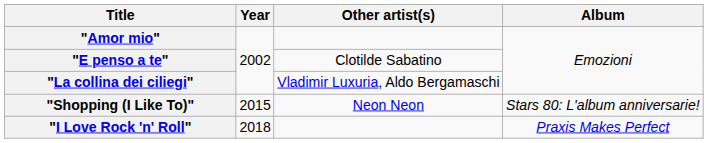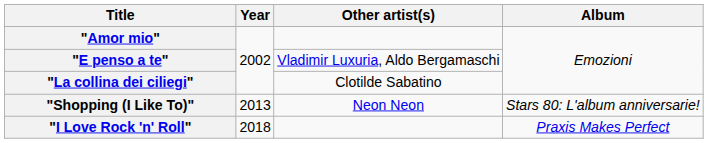 <table class="wikitable plainrowheaders" style="text-align:center;">
 <tr>
 <th scope="col" style="width:16em;">Title</th>
 <th scope="col">Year</th>
 <th scope="col">Other artist(s)</th>
 <th scope="col">Album</th>
 </tr>
 <tr>
 <th scope="row">"<a href='#'>Amor mio</a>"</th>
 <td rowspan="3">2002</td>
 <td></td>
 <td rowspan="3"><em>Emozioni</em></td>
 </tr>
 <tr>
 <th scope="row">"<a href='#'>E penso a te</a>"</th>
+<td><a href='#'>Vladimir Luxuria</a>, Aldo Bergamaschi</td>
+</tr>
+<tr>
+<th scope="row">"<a href='#'>La collina dei ciliegi</a>"</th>
 <td>Clotilde Sabatino</td>
 </tr>
 <tr>
-<th scope="row">"<a href='#'>La collina dei ciliegi</a>"</th>
-<td><a href='#'>Vladimir Luxuria</a>, Aldo Bergamaschi</td>
-</tr>
-<tr>
 <th scope="row">"Shopping (I Like To)"</th>
-<td>2015</td>
+<td>2013</td>
 <td><a href='#'>Neon Neon</a></td>
 <td><em>Stars 80: L'album anniversarie!</em></td>
 </tr>
 <tr>
 <th scope="row">"<a href='#'>I Love Rock 'n' Roll</a>"</th>
 <td>2018</td>
 <td></td>
 <td><em><a href='#'>Praxis Makes Perfect</a></em></td>
 </tr>
 </table>
